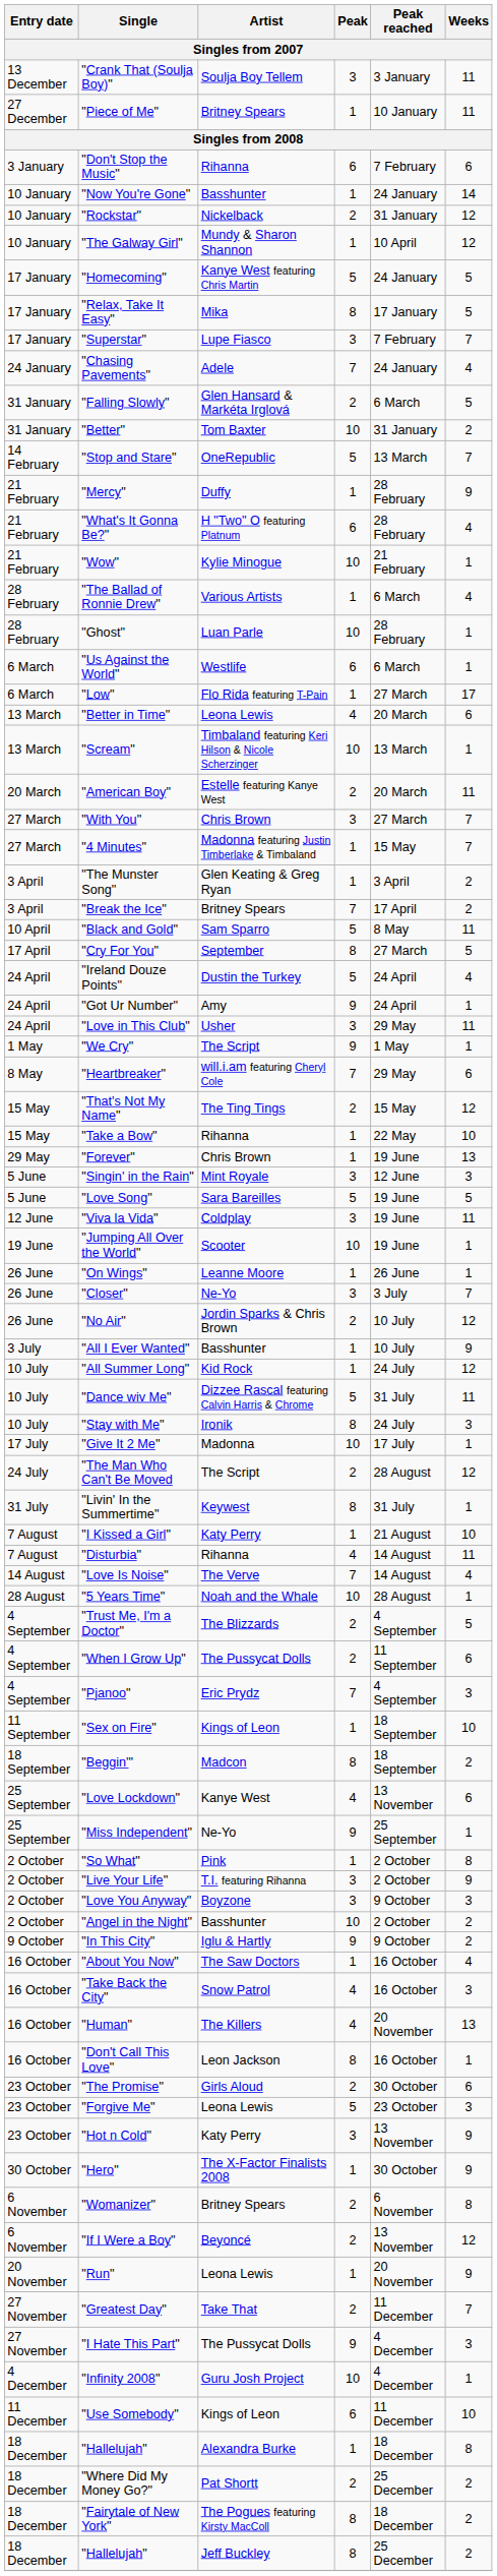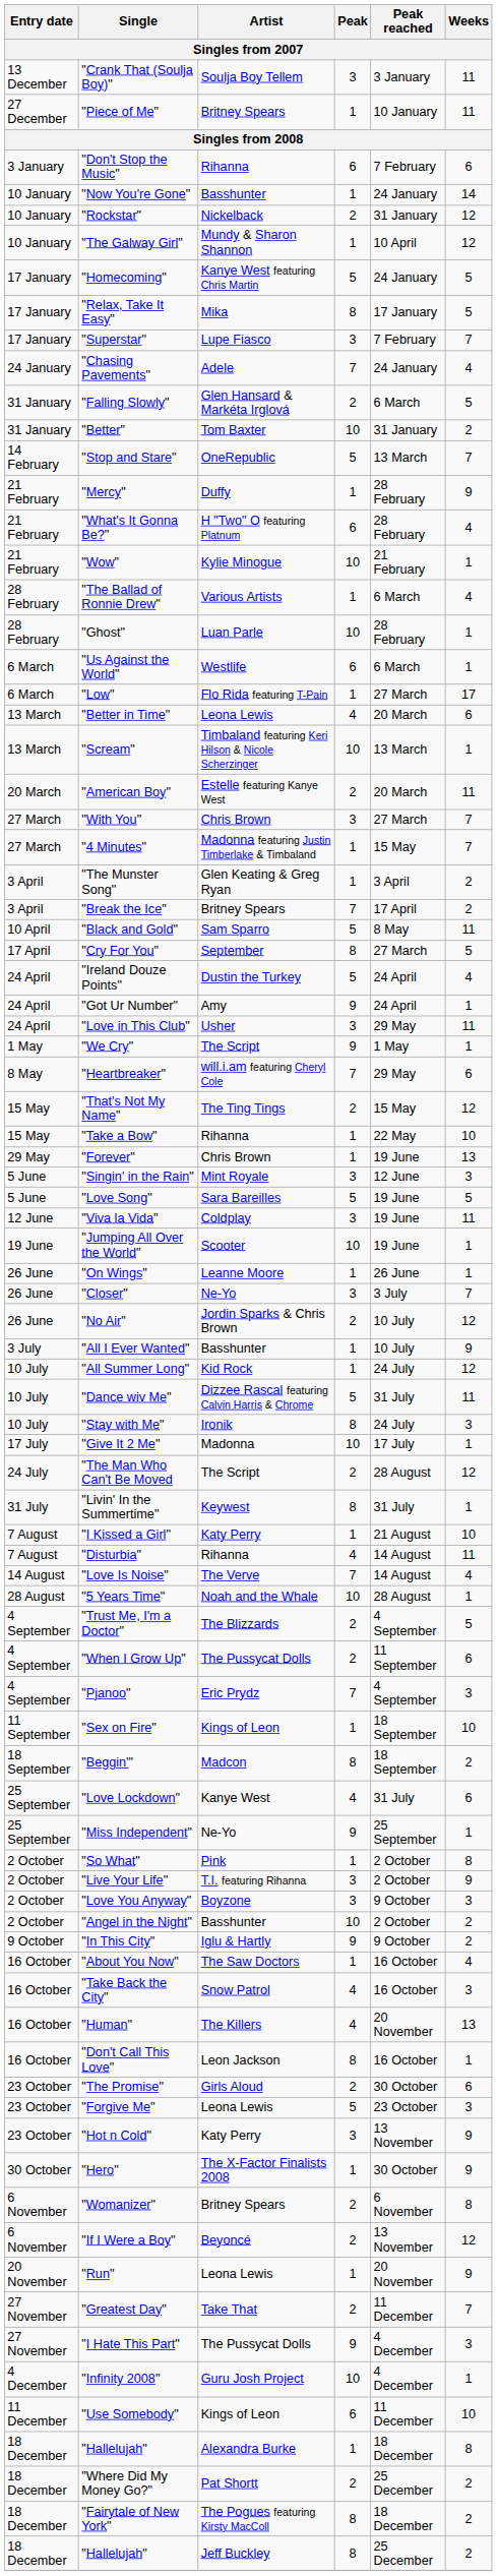 <table class="plainrowheaders sortable wikitable">
 <tr>
 <th align="left">Entry date</th>
 <th align="left">Single</th>
 <th align="left">Artist</th>
 <th align="center">Peak</th>
 <th align="left">Peak reached</th>
 <th align="center">Weeks</th>
 </tr>
 <tr>
 <th colspan=7>Singles from 2007</th>
 </tr>
 <tr>
 <td align="left">13 December</td>
 <td align="left">"<a href='#'>Crank That (Soulja Boy)</a>"</td>
 <td align="left"><a href='#'>Soulja Boy Tellem</a></td>
 <td align="center">3</td>
 <td align="left">3 January</td>
 <td align="center">11</td>
 </tr>
 <tr>
 <td align="left">27 December</td>
 <td align="left">"<a href='#'>Piece of Me</a>"</td>
 <td align="left"><a href='#'>Britney Spears</a></td>
 <td align="center">1</td>
 <td align="left">10 January</td>
 <td align="center">11</td>
 </tr>
 <tr>
 <th colspan=7>Singles from 2008</th>
 </tr>
 <tr>
 <td align="left">3 January</td>
 <td align="left">"<a href='#'>Don't Stop the Music</a>"</td>
 <td align="left"><a href='#'>Rihanna</a></td>
 <td align="center">6</td>
 <td align="left">7 February</td>
 <td align="center">6</td>
 </tr>
 <tr>
 <td align="left">10 January</td>
 <td align="left">"<a href='#'>Now You're Gone</a>"</td>
 <td align="left"><a href='#'>Basshunter</a></td>
 <td align="center">1</td>
 <td align="left">24 January</td>
 <td align="center">14</td>
 </tr>
 <tr>
 <td align="left">10 January</td>
 <td align="left">"<a href='#'>Rockstar</a>"</td>
 <td align="left"><a href='#'>Nickelback</a></td>
 <td align="center">2</td>
 <td align="left">31 January</td>
 <td align="center">12</td>
 </tr>
 <tr>
 <td align="left">10 January</td>
 <td align="left">"<a href='#'>The Galway Girl</a>"</td>
 <td align="left"><a href='#'>Mundy</a> & <a href='#'>Sharon Shannon</a></td>
 <td align="center">1</td>
 <td align="left">10 April</td>
 <td align="center">12</td>
 </tr>
 <tr>
 <td align="left">17 January</td>
 <td align="left">"<a href='#'>Homecoming</a>"</td>
 <td align="left"><a href='#'>Kanye West</a> <small>featuring <a href='#'>Chris Martin</a></small></td>
 <td align="center">5</td>
 <td align="left">24 January</td>
 <td align="center">5</td>
 </tr>
 <tr>
 <td align="left">17 January</td>
 <td align="left">"<a href='#'>Relax, Take It Easy</a>"</td>
 <td align="left"><a href='#'>Mika</a></td>
 <td align="center">8</td>
 <td align="left">17 January</td>
 <td align="center">5</td>
 </tr>
 <tr>
 <td align="left">17 January</td>
 <td align="left">"<a href='#'>Superstar</a>"</td>
 <td align="left"><a href='#'>Lupe Fiasco</a></td>
 <td align="center">3</td>
 <td align="left">7 February</td>
 <td align="center">7</td>
 </tr>
 <tr>
 <td align="left">24 January</td>
 <td align="left">"<a href='#'>Chasing Pavements</a>"</td>
 <td align="left"><a href='#'>Adele</a></td>
 <td align="center">7</td>
 <td align="left">24 January</td>
 <td align="center">4</td>
 </tr>
 <tr>
 <td align="left">31 January</td>
 <td align="left">"<a href='#'>Falling Slowly</a>"</td>
 <td align="left"><a href='#'>Glen Hansard</a> & <a href='#'>Markéta Irglová</a></td>
 <td align="center">2</td>
 <td align="left">6 March</td>
 <td align="center">5</td>
 </tr>
 <tr>
 <td align="left">31 January</td>
 <td align="left">"<a href='#'>Better</a>"</td>
 <td align="left"><a href='#'>Tom Baxter</a></td>
 <td align="center">10</td>
 <td align="left">31 January</td>
 <td align="center">2</td>
 </tr>
 <tr>
 <td align="left">14 February</td>
 <td align="left">"<a href='#'>Stop and Stare</a>"</td>
 <td align="left"><a href='#'>OneRepublic</a></td>
 <td align="center">5</td>
 <td align="left">13 March</td>
 <td align="center">7</td>
 </tr>
 <tr>
 <td align="left">21 February</td>
 <td align="left">"<a href='#'>Mercy</a>"</td>
 <td align="left"><a href='#'>Duffy</a></td>
 <td align="center">1</td>
 <td align="left">28 February</td>
 <td align="center">9</td>
 </tr>
 <tr>
 <td align="left">21 February</td>
 <td align="left">"<a href='#'>What's It Gonna Be?</a>"</td>
 <td align="left"><a href='#'>H "Two" O</a> <small>featuring <a href='#'>Platnum</a></small></td>
 <td align="center">6</td>
 <td align="left">28 February</td>
 <td align="center">4</td>
 </tr>
 <tr>
 <td align="left">21 February</td>
 <td align="left">"<a href='#'>Wow</a>"</td>
 <td align="left"><a href='#'>Kylie Minogue</a></td>
 <td align="center">10</td>
 <td align="left">21 February</td>
 <td align="center">1</td>
 </tr>
 <tr>
 <td align="left">28 February</td>
 <td align="left">"<a href='#'>The Ballad of Ronnie Drew</a>"</td>
 <td align="left"><a href='#'>Various Artists</a></td>
 <td align="center">1</td>
 <td align="left">6 March</td>
 <td align="center">4</td>
 </tr>
 <tr>
 <td align="left">28 February</td>
 <td align="left">"Ghost"</td>
 <td align="left"><a href='#'>Luan Parle</a></td>
 <td align="center">10</td>
 <td align="left">28 February</td>
 <td align="center">1</td>
 </tr>
 <tr>
 <td align="left">6 March</td>
 <td align="left">"<a href='#'>Us Against the World</a>"</td>
 <td align="left"><a href='#'>Westlife</a></td>
 <td align="center">6</td>
 <td align="left">6 March</td>
 <td align="center">1</td>
 </tr>
 <tr>
 <td align="left">6 March</td>
 <td align="left">"<a href='#'>Low</a>"</td>
 <td align="left"><a href='#'>Flo Rida</a> <small>featuring <a href='#'>T-Pain</a></small></td>
 <td align="center">1</td>
 <td align="left">27 March</td>
 <td align="center">17</td>
 </tr>
 <tr>
 <td align="left">13 March</td>
 <td align="left">"<a href='#'>Better in Time</a>"</td>
 <td align="left"><a href='#'>Leona Lewis</a></td>
 <td align="center">4</td>
 <td align="left">20 March</td>
 <td align="center">6</td>
 </tr>
 <tr>
 <td align="left">13 March</td>
 <td align="left">"<a href='#'>Scream</a>"</td>
 <td align="left"><a href='#'>Timbaland</a> <small>featuring <a href='#'>Keri Hilson</a> & <a href='#'>Nicole Scherzinger</a></small></td>
 <td align="center">10</td>
 <td align="left">13 March</td>
 <td align="center">1</td>
 </tr>
 <tr>
 <td align="left">20 March</td>
 <td align="left">"<a href='#'>American Boy</a>"</td>
 <td align="left"><a href='#'>Estelle</a> <small>featuring Kanye West</small></td>
 <td align="center">2</td>
 <td align="left">20 March</td>
 <td align="center">11</td>
 </tr>
 <tr>
 <td align="left">27 March</td>
 <td align="left">"<a href='#'>With You</a>"</td>
 <td align="left"><a href='#'>Chris Brown</a></td>
 <td align="center">3</td>
 <td align="left">27 March</td>
 <td align="center">7</td>
 </tr>
 <tr>
 <td align="left">27 March</td>
 <td align="left">"<a href='#'>4 Minutes</a>"</td>
 <td align="left"><a href='#'>Madonna</a> <small>featuring <a href='#'>Justin Timberlake</a> & Timbaland</small></td>
 <td align="center">1</td>
 <td align="left">15 May</td>
 <td align="center">7</td>
 </tr>
 <tr>
 <td>3 April</td>
 <td>"The Munster Song"</td>
 <td>Glen Keating & Greg Ryan</td>
 <td align="center">1</td>
 <td>3 April</td>
 <td align="center">2</td>
 </tr>
 <tr>
 <td>3 April</td>
 <td>"<a href='#'>Break the Ice</a>"</td>
 <td>Britney Spears</td>
 <td align="center">7</td>
 <td>17 April</td>
 <td align="center">2</td>
 </tr>
 <tr>
 <td>10 April</td>
 <td>"<a href='#'>Black and Gold</a>"</td>
 <td><a href='#'>Sam Sparro</a></td>
 <td align="center">5</td>
 <td>8 May</td>
 <td align="center">11</td>
 </tr>
 <tr>
 <td>17 April</td>
 <td>"<a href='#'>Cry For You</a>"</td>
 <td><a href='#'>September</a></td>
 <td align="center">8</td>
 <td align="left">27 March</td>
 <td align="center">5</td>
 </tr>
 <tr>
 <td>24 April</td>
 <td>"Ireland Douze Points"</td>
 <td><a href='#'>Dustin the Turkey</a></td>
 <td align="center">5</td>
 <td>24 April</td>
 <td align="center">4</td>
 </tr>
 <tr>
 <td>24 April</td>
 <td>"Got Ur Number"</td>
 <td>Amy</td>
 <td align="center">9</td>
 <td>24 April</td>
 <td align="center">1</td>
 </tr>
 <tr>
 <td>24 April</td>
 <td>"<a href='#'>Love in This Club</a>"</td>
 <td><a href='#'>Usher</a></td>
 <td align="center">3</td>
 <td>29 May</td>
 <td align="center">11</td>
 </tr>
 <tr>
 <td>1 May</td>
 <td>"<a href='#'>We Cry</a>"</td>
 <td><a href='#'>The Script</a></td>
 <td align="center">9</td>
 <td>1 May</td>
 <td align="center">1</td>
 </tr>
 <tr>
 <td>8 May</td>
 <td>"<a href='#'>Heartbreaker</a>"</td>
 <td><a href='#'>will.i.am</a> <small>featuring <a href='#'>Cheryl Cole</a></small></td>
 <td align="center">7</td>
 <td>29 May</td>
 <td align="center">6</td>
 </tr>
 <tr>
 <td>15 May</td>
 <td>"<a href='#'>That's Not My Name</a>"</td>
 <td><a href='#'>The Ting Tings</a></td>
 <td align="center">2</td>
 <td>15 May</td>
 <td align="center">12</td>
 </tr>
 <tr>
 <td>15 May</td>
 <td>"<a href='#'>Take a Bow</a>"</td>
 <td>Rihanna</td>
 <td align="center">1</td>
 <td>22 May</td>
 <td align="center">10</td>
 </tr>
 <tr>
 <td>29 May</td>
 <td>"<a href='#'>Forever</a>"</td>
 <td>Chris Brown</td>
 <td align="center">1</td>
 <td>19 June</td>
 <td align="center">13</td>
 </tr>
 <tr>
 <td>5 June</td>
 <td>"<a href='#'>Singin' in the Rain</a>"</td>
 <td><a href='#'>Mint Royale</a></td>
 <td align="center">3</td>
 <td>12 June</td>
 <td align="center">3</td>
 </tr>
 <tr>
 <td>5 June</td>
 <td>"<a href='#'>Love Song</a>"</td>
 <td><a href='#'>Sara Bareilles</a></td>
 <td align="center">5</td>
 <td>19 June</td>
 <td align="center">5</td>
 </tr>
 <tr>
 <td>12 June</td>
 <td>"<a href='#'>Viva la Vida</a>"</td>
 <td><a href='#'>Coldplay</a></td>
 <td align="center">3</td>
 <td>19 June</td>
 <td align="center">11</td>
 </tr>
 <tr>
 <td>19 June</td>
 <td>"<a href='#'>Jumping All Over the World</a>"</td>
 <td><a href='#'>Scooter</a></td>
 <td align="center">10</td>
 <td>19 June</td>
 <td align="center">1</td>
 </tr>
 <tr>
 <td>26 June</td>
 <td>"<a href='#'>On Wings</a>"</td>
 <td><a href='#'>Leanne Moore</a></td>
 <td align="center">1</td>
 <td>26 June</td>
 <td align="center">1</td>
 </tr>
 <tr>
 <td>26 June</td>
 <td>"<a href='#'>Closer</a>"</td>
 <td><a href='#'>Ne-Yo</a></td>
 <td align="center">3</td>
 <td>3 July</td>
 <td align="center">7</td>
 </tr>
 <tr>
 <td>26 June</td>
 <td>"<a href='#'>No Air</a>"</td>
 <td><a href='#'>Jordin Sparks</a> & Chris Brown</td>
 <td align="center">2</td>
 <td>10 July</td>
 <td align="center">12</td>
 </tr>
 <tr>
 <td>3 July</td>
 <td>"<a href='#'>All I Ever Wanted</a>"</td>
 <td>Basshunter</td>
 <td align="center">1</td>
 <td>10 July</td>
 <td align="center">9</td>
 </tr>
 <tr>
 <td>10 July</td>
 <td>"<a href='#'>All Summer Long</a>"</td>
 <td><a href='#'>Kid Rock</a></td>
 <td align="center">1</td>
 <td>24 July</td>
 <td align="center">12</td>
 </tr>
 <tr>
 <td>10 July</td>
 <td>"<a href='#'>Dance wiv Me</a>"</td>
 <td><a href='#'>Dizzee Rascal</a> <small>featuring <a href='#'>Calvin Harris</a> & <a href='#'>Chrome</a></small></td>
 <td align="center">5</td>
 <td>31 July</td>
 <td align="center">11</td>
 </tr>
 <tr>
 <td>10 July</td>
 <td>"<a href='#'>Stay with Me</a>"</td>
 <td><a href='#'>Ironik</a></td>
 <td align="center">8</td>
 <td>24 July</td>
 <td align="center">3</td>
 </tr>
 <tr>
 <td>17 July</td>
 <td>"<a href='#'>Give It 2 Me</a>"</td>
 <td>Madonna</td>
 <td align="center">10</td>
 <td>17 July</td>
 <td align="center">1</td>
 </tr>
 <tr>
 <td>24 July</td>
 <td>"<a href='#'>The Man Who Can't Be Moved</a></td>
 <td>The Script</td>
 <td align="center">2</td>
 <td>28 August</td>
 <td align="center">12</td>
 </tr>
 <tr>
 <td>31 July</td>
 <td>"Livin' In the Summertime"</td>
 <td><a href='#'>Keywest</a></td>
 <td align="center">8</td>
 <td>31 July</td>
 <td align="center">1</td>
 </tr>
 <tr>
 <td>7 August</td>
 <td>"<a href='#'>I Kissed a Girl</a>"</td>
 <td><a href='#'>Katy Perry</a></td>
 <td align="center">1</td>
 <td>21 August</td>
 <td align="center">10</td>
 </tr>
 <tr>
 <td>7 August</td>
 <td>"<a href='#'>Disturbia</a>"</td>
 <td>Rihanna</td>
 <td align="center">4</td>
 <td>14 August</td>
 <td align="center">11</td>
 </tr>
 <tr>
 <td>14 August</td>
 <td>"<a href='#'>Love Is Noise</a>"</td>
 <td><a href='#'>The Verve</a></td>
 <td align="center">7</td>
 <td>14 August</td>
 <td align="center">4</td>
 </tr>
 <tr>
 <td>28 August</td>
 <td>"<a href='#'>5 Years Time</a>"</td>
 <td><a href='#'>Noah and the Whale</a></td>
 <td align="center">10</td>
 <td>28 August</td>
 <td align="center">1</td>
 </tr>
 <tr>
 <td>4 September</td>
 <td>"<a href='#'>Trust Me, I'm a Doctor</a>"</td>
 <td><a href='#'>The Blizzards</a></td>
 <td align="center">2</td>
 <td>4 September</td>
 <td align="center">5</td>
 </tr>
 <tr>
 <td>4 September</td>
 <td>"<a href='#'>When I Grow Up</a>"</td>
 <td><a href='#'>The Pussycat Dolls</a></td>
 <td align="center">2</td>
 <td>11 September</td>
 <td align="center">6</td>
 </tr>
 <tr>
 <td>4 September</td>
 <td>"<a href='#'>Pjanoo</a>"</td>
 <td><a href='#'>Eric Prydz</a></td>
 <td align="center">7</td>
 <td>4 September</td>
 <td align="center">3</td>
 </tr>
 <tr>
 <td>11 September</td>
 <td>"<a href='#'>Sex on Fire</a>"</td>
 <td><a href='#'>Kings of Leon</a></td>
 <td align="center">1</td>
 <td>18 September</td>
 <td align="center">10</td>
 </tr>
 <tr>
 <td>18 September</td>
 <td>"<a href='#'>Beggin'</a>"</td>
 <td><a href='#'>Madcon</a></td>
 <td align="center">8</td>
 <td>18 September</td>
 <td align="center">2</td>
 </tr>
 <tr>
 <td>25 September</td>
 <td>"<a href='#'>Love Lockdown</a>"</td>
 <td>Kanye West</td>
 <td align="center">4</td>
-<td>13 November</td>
+<td>31 July</td>
 <td align="center">6</td>
 </tr>
 <tr>
 <td>25 September</td>
 <td>"<a href='#'>Miss Independent</a>"</td>
 <td>Ne-Yo</td>
 <td align="center">9</td>
 <td>25 September</td>
 <td align="center">1</td>
 </tr>
 <tr>
 <td>2 October</td>
 <td>"<a href='#'>So What</a>"</td>
 <td><a href='#'>Pink</a></td>
 <td align="center">1</td>
 <td>2 October</td>
 <td align="center">8</td>
 </tr>
 <tr>
 <td>2 October</td>
 <td>"<a href='#'>Live Your Life</a>"</td>
 <td><a href='#'>T.I.</a> <small>featuring Rihanna</small></td>
 <td align="center">3</td>
 <td>2 October</td>
 <td align="center">9</td>
 </tr>
 <tr>
 <td>2 October</td>
 <td>"<a href='#'>Love You Anyway</a>"</td>
 <td><a href='#'>Boyzone</a></td>
 <td align="center">3</td>
 <td>9 October</td>
 <td align="center">3</td>
 </tr>
 <tr>
 <td>2 October</td>
 <td>"<a href='#'>Angel in the Night</a>"</td>
 <td>Basshunter</td>
 <td align="center">10</td>
 <td>2 October</td>
 <td align="center">2</td>
 </tr>
 <tr>
 <td>9 October</td>
 <td>"<a href='#'>In This City</a>"</td>
 <td><a href='#'>Iglu & Hartly</a></td>
 <td align="center">9</td>
 <td>9 October</td>
 <td align="center">2</td>
 </tr>
 <tr>
 <td>16 October</td>
 <td>"<a href='#'>About You Now</a>"</td>
 <td><a href='#'>The Saw Doctors</a></td>
 <td align="center">1</td>
 <td>16 October</td>
 <td align="center">4</td>
 </tr>
 <tr>
 <td>16 October</td>
 <td>"<a href='#'>Take Back the City</a>"</td>
 <td><a href='#'>Snow Patrol</a></td>
 <td align="center">4</td>
 <td>16 October</td>
 <td align="center">3</td>
 </tr>
 <tr>
 <td>16 October</td>
 <td>"<a href='#'>Human</a>"</td>
 <td><a href='#'>The Killers</a></td>
 <td align="center">4</td>
 <td>20 November</td>
 <td align="center">13</td>
 </tr>
 <tr>
 <td>16 October</td>
 <td>"<a href='#'>Don't Call This Love</a>"</td>
 <td>Leon Jackson</td>
 <td align="center">8</td>
 <td>16 October</td>
 <td align="center">1</td>
 </tr>
 <tr>
 <td>23 October</td>
 <td>"<a href='#'>The Promise</a>"</td>
 <td><a href='#'>Girls Aloud</a></td>
 <td align="center">2</td>
 <td>30 October</td>
 <td align="center">6</td>
 </tr>
 <tr>
 <td>23 October</td>
 <td>"<a href='#'>Forgive Me</a>"</td>
 <td>Leona Lewis</td>
 <td align="center">5</td>
 <td>23 October</td>
 <td align="center">3</td>
 </tr>
 <tr>
 <td>23 October</td>
 <td>"<a href='#'>Hot n Cold</a>"</td>
 <td>Katy Perry</td>
 <td align="center">3</td>
 <td>13 November</td>
 <td align="center">9</td>
 </tr>
 <tr>
 <td>30 October</td>
 <td>"<a href='#'>Hero</a>"</td>
 <td><a href='#'>The X-Factor Finalists 2008</a></td>
 <td align="center">1</td>
 <td>30 October</td>
 <td align="center">9</td>
 </tr>
 <tr>
 <td>6 November</td>
 <td>"<a href='#'>Womanizer</a>"</td>
 <td>Britney Spears</td>
 <td align="center">2</td>
 <td>6 November</td>
 <td align="center">8</td>
 </tr>
 <tr>
 <td>6 November</td>
 <td>"<a href='#'>If I Were a Boy</a>"</td>
 <td><a href='#'>Beyoncé</a></td>
 <td align="center">2</td>
 <td>13 November</td>
 <td align="center">12</td>
 </tr>
 <tr>
 <td>20 November</td>
 <td>"<a href='#'>Run</a>"</td>
 <td>Leona Lewis</td>
 <td align="center">1</td>
 <td>20 November</td>
 <td align="center">9</td>
 </tr>
 <tr>
 <td>27 November</td>
 <td>"<a href='#'>Greatest Day</a>"</td>
 <td><a href='#'>Take That</a></td>
 <td align="center">2</td>
 <td>11 December</td>
 <td align="center">7</td>
 </tr>
 <tr>
 <td>27 November</td>
 <td>"<a href='#'>I Hate This Part</a>"</td>
 <td>The Pussycat Dolls</td>
 <td align="center">9</td>
 <td>4 December</td>
 <td align="center">3</td>
 </tr>
 <tr>
 <td>4 December</td>
 <td>"<a href='#'>Infinity 2008</a>"</td>
 <td><a href='#'>Guru Josh Project</a></td>
 <td align="center">10</td>
 <td>4 December</td>
 <td align="center">1</td>
 </tr>
 <tr>
 <td>11 December</td>
 <td>"<a href='#'>Use Somebody</a>"</td>
 <td>Kings of Leon</td>
 <td align="center">6</td>
 <td>11 December</td>
 <td align="center">10</td>
 </tr>
 <tr>
 <td>18 December</td>
 <td>"<a href='#'>Hallelujah</a>"</td>
 <td><a href='#'>Alexandra Burke</a></td>
 <td align="center">1</td>
 <td>18 December</td>
 <td align="center">8</td>
 </tr>
 <tr>
 <td>18 December</td>
 <td>"Where Did My Money Go?"</td>
 <td><a href='#'>Pat Shortt</a></td>
 <td align="center">2</td>
 <td>25 December</td>
 <td align="center">2</td>
 </tr>
 <tr>
 <td>18 December</td>
 <td>"<a href='#'>Fairytale of New York</a>"</td>
 <td><a href='#'>The Pogues</a> <small>featuring <a href='#'>Kirsty MacColl</a></small></td>
 <td align="center">8</td>
 <td>18 December</td>
 <td align="center">2</td>
 </tr>
 <tr>
 <td>18 December</td>
 <td>"<a href='#'>Hallelujah</a>"</td>
 <td><a href='#'>Jeff Buckley</a></td>
 <td align="center">8</td>
 <td>25 December</td>
 <td align="center">2</td>
 </tr>
 <tr>
 </tr>
 </table>
